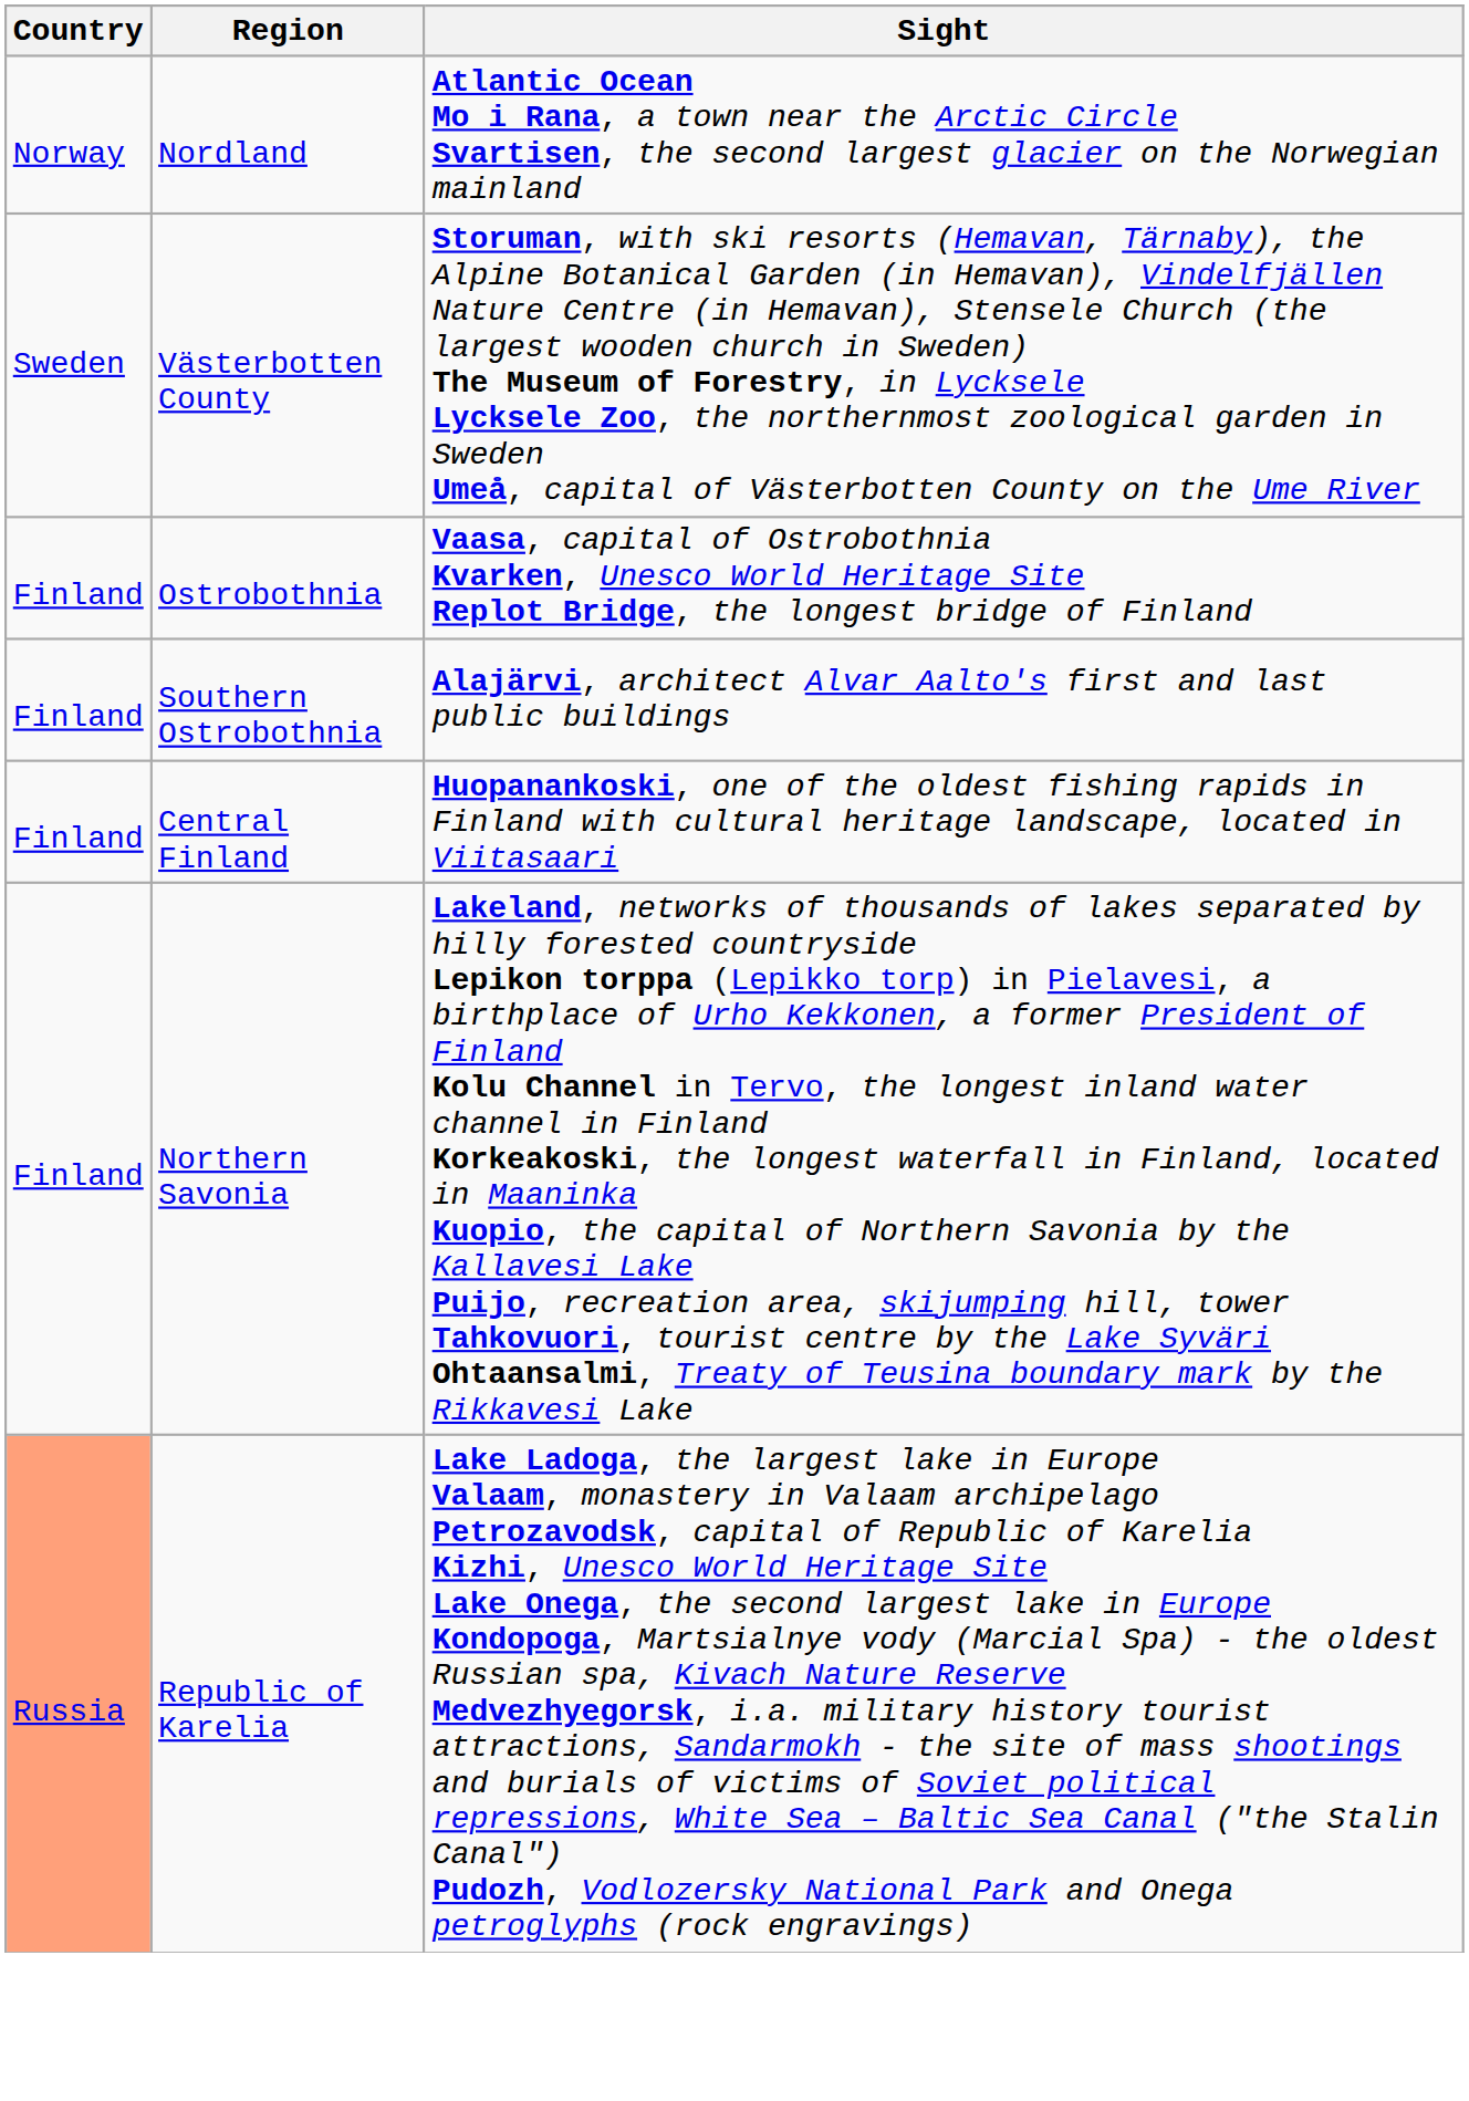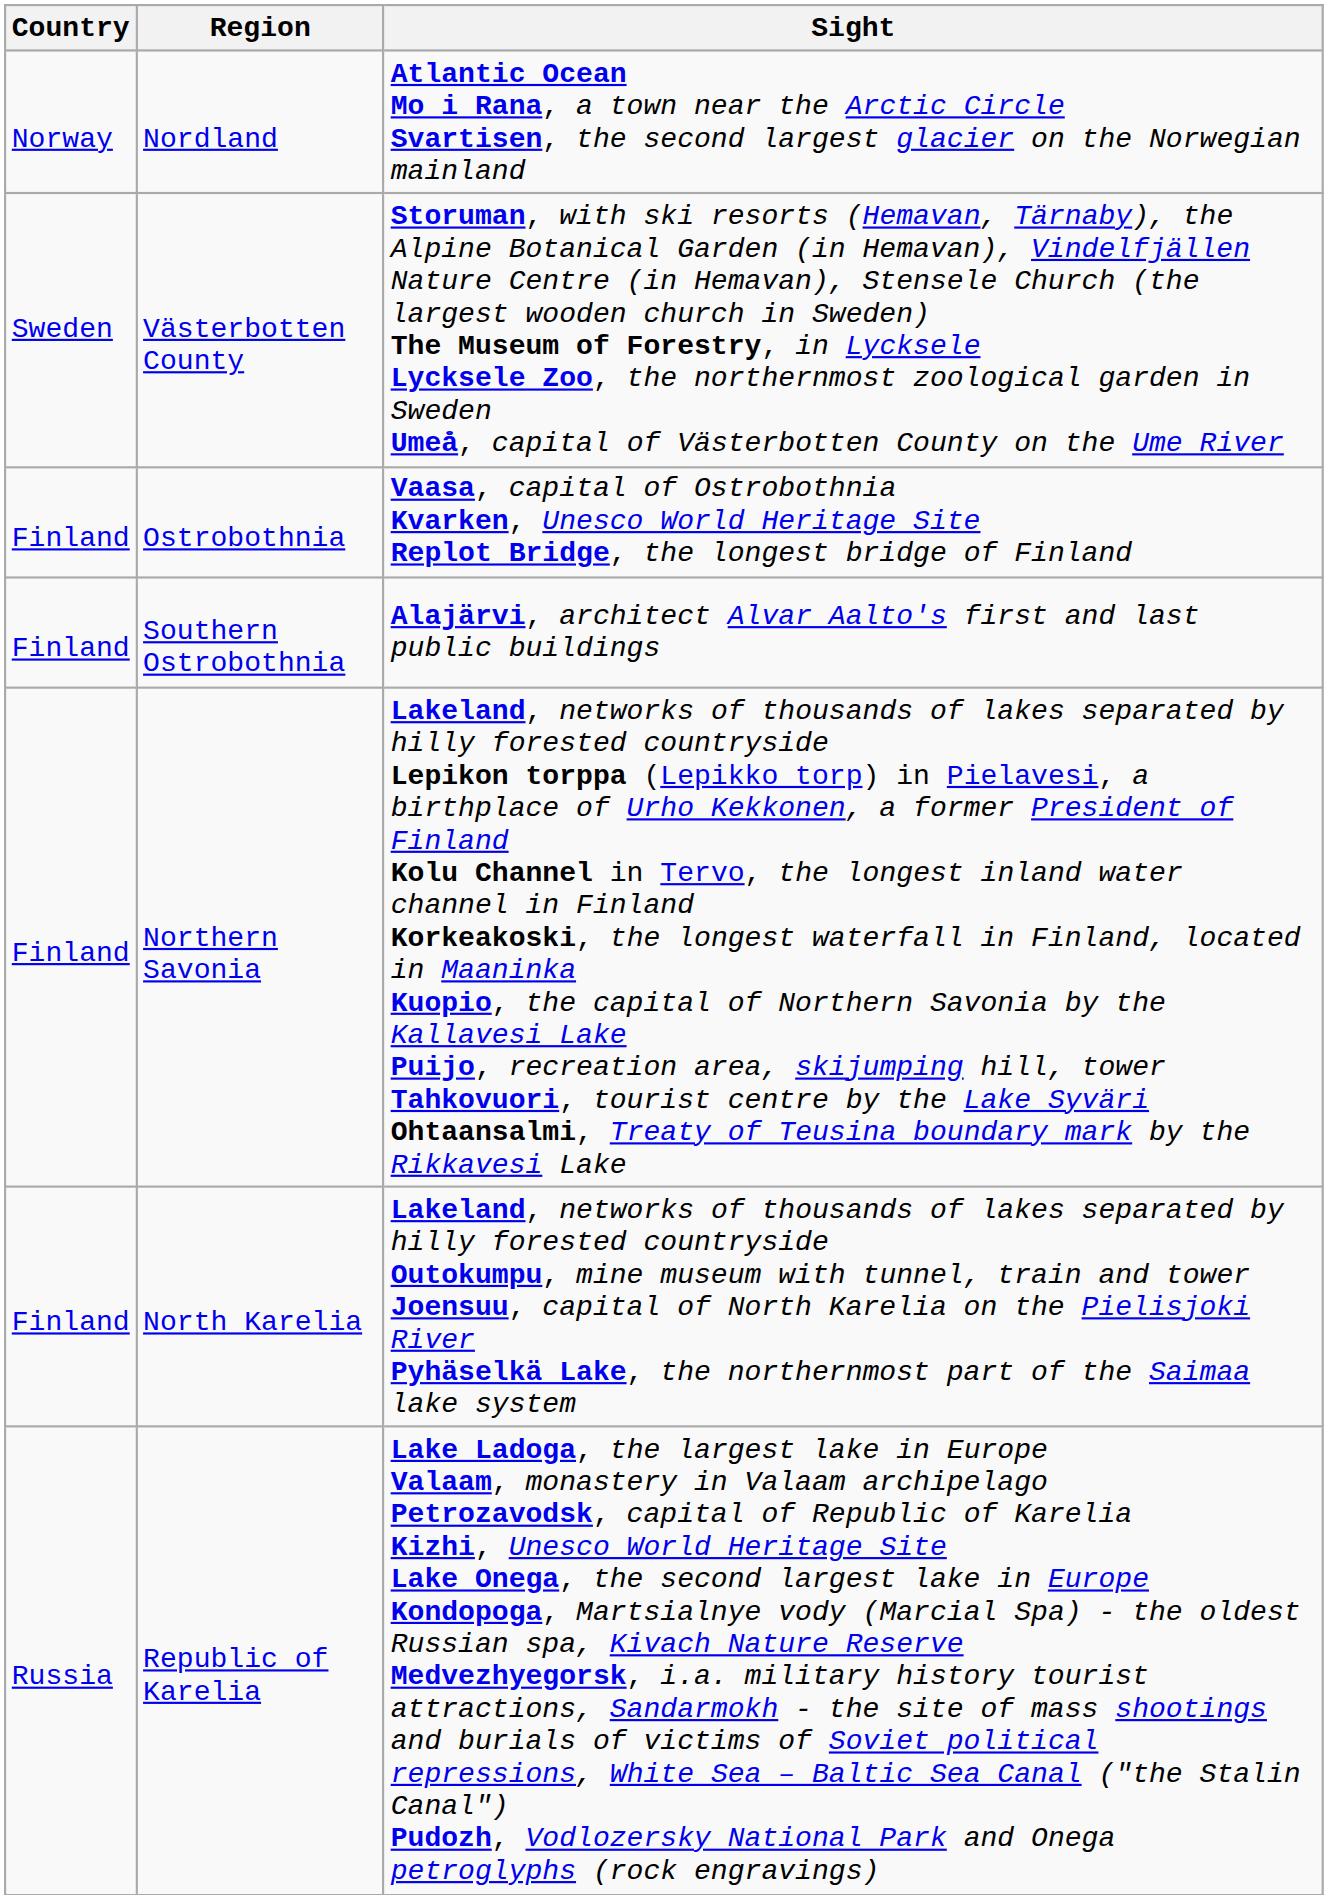 <table class="wikitable">
 <tr>
 <th>Country</th>
 <th>Region</th>
 <th>Sight</th>
 </tr>
 <tr>
 <td><br> <a href='#'>Norway</a></td>
 <td><br> <a href='#'>Nordland</a></td>
 <td><strong><a href='#'>Atlantic Ocean</a></strong> <br> <strong><a href='#'>Mo i Rana</a></strong>, <em>a town near the <a href='#'>Arctic Circle</a></em> <br> <strong><a href='#'>Svartisen</a></strong>, <em>the second largest <a href='#'>glacier</a> on the Norwegian mainland</em></td>
 </tr>
 <tr>
 <td> <a href='#'>Sweden</a> <br></td>
 <td> <br><a href='#'>Västerbotten County</a></td>
 <td><strong><a href='#'>Storuman</a></strong>, <em>with ski resorts (<a href='#'>Hemavan</a>, <a href='#'>Tärnaby</a>), the Alpine Botanical Garden (in Hemavan), <a href='#'>Vindelfjällen</a> Nature Centre (in Hemavan), Stensele Church (the largest wooden church in Sweden)</em> <br> <strong>The Museum of Forestry</strong>, <em>in <a href='#'>Lycksele</a></em> <br> <strong><a href='#'>Lycksele Zoo</a></strong>, <em>the northernmost zoological garden in Sweden</em><br>  <strong><a href='#'>Umeå</a></strong>, <em>capital of Västerbotten County on the <a href='#'>Ume River</a></em></td>
 </tr>
 <tr>
 <td> <br><a href='#'>Finland</a></td>
 <td><br> <a href='#'>Ostrobothnia</a></td>
 <td><strong><a href='#'>Vaasa</a></strong>, <em>capital of Ostrobothnia</em> <br> <strong><a href='#'>Kvarken</a></strong>, <em><a href='#'>Unesco World Heritage Site</a></em> <br> <strong><a href='#'>Replot Bridge</a></strong>, <em>the longest bridge of Finland</em></td>
 </tr>
 <tr>
 <td> <br> <a href='#'>Finland</a></td>
 <td><br> <a href='#'>Southern Ostrobothnia</a></td>
 <td><strong><a href='#'>Alajärvi</a></strong>, <em>architect <a href='#'>Alvar Aalto's</a> first and last public buildings</em></td>
 </tr>
 <tr>
 <td> <br> <a href='#'>Finland</a></td>
-<td> <br><a href='#'>Central Finland</a></td>
-<td><strong><a href='#'>Huopanankoski</a></strong>, <em>one of the oldest fishing rapids in Finland with cultural heritage landscape, located in <a href='#'>Viitasaari</a></em></td>
-</tr>
-<tr>
-<td> <br> <a href='#'>Finland</a></td>
 <td><br> <a href='#'>Northern Savonia</a></td>
 <td><strong><a href='#'>Lakeland</a></strong>, <em>networks of thousands of lakes separated by hilly forested countryside</em> <br> <strong>Lepikon torppa</strong> (<a href='#'>Lepikko torp</a>) in <a href='#'>Pielavesi</a>, <em>a birthplace of <a href='#'>Urho Kekkonen</a>, a former <a href='#'>President of Finland</a></em> <br> <strong>Kolu Channel</strong> in <a href='#'>Tervo</a>, <em>the longest inland water channel in Finland</em> <br> <strong>Korkeakoski</strong>, <em>the longest waterfall in Finland, located in <a href='#'>Maaninka</a></em><br> <strong><a href='#'>Kuopio</a></strong>, <em>the capital of Northern Savonia by the <a href='#'>Kallavesi Lake</a></em> <br> <strong><a href='#'>Puijo</a></strong>, <em>recreation area, <a href='#'>skijumping</a> hill, tower</em> <br> <strong><a href='#'>Tahkovuori</a></strong>, <em>tourist centre by the <a href='#'>Lake Syväri</a></em> <br><strong>Ohtaansalmi</strong>, <em><a href='#'>Treaty of Teusina boundary mark</a> by the <a href='#'>Rikkavesi</a> Lake</em></td>
 </tr>
 <tr>
-<td style="background: lightsalmon;"> <br> <a href='#'>Russia</a></td>
+<td> <br> <a href='#'>Finland</a></td>
+<td> <br><a href='#'>North Karelia</a></td>
+<td><strong><a href='#'>Lakeland</a></strong>, <em>networks of thousands of lakes separated by hilly forested countryside</em> <br> <strong><a href='#'>Outokumpu</a></strong>,  <em>mine museum with tunnel, train and tower</em> <br><strong><a href='#'>Joensuu</a></strong>, <em>capital of North Karelia on the <a href='#'>Pielisjoki River</a></em> <br> <strong><a href='#'>Pyhäselkä Lake</a></strong>, <em>the northernmost part of the <a href='#'>Saimaa</a> lake system</em></td>
+</tr>
+<tr>
+<td> <br> <a href='#'>Russia</a></td>
 <td><br>  <a href='#'>Republic of Karelia</a></td>
 <td><strong><a href='#'>Lake Ladoga</a></strong>, <em>the largest lake in Europe</em> <br> <strong><a href='#'>Valaam</a></strong>, <em>monastery in Valaam archipelago</em> <br> <strong><a href='#'>Petrozavodsk</a></strong>, <em>capital of Republic of Karelia</em> <br> <strong><a href='#'>Kizhi</a></strong>, <em><a href='#'>Unesco World Heritage Site</a></em> <br> <strong><a href='#'>Lake Onega</a></strong>, <em>the second largest lake in <a href='#'>Europe</a></em> <br> <strong><a href='#'>Kondopoga</a></strong>, <em>Martsialnye vody (Marcial Spa) - the oldest Russian spa, <a href='#'>Kivach Nature Reserve</a></em> <br> <strong><a href='#'>Medvezhyegorsk</a></strong>, <em>i.a. military history tourist attractions, <a href='#'>Sandarmokh</a> - the site of mass <a href='#'>shootings</a> and burials of victims of <a href='#'>Soviet political repressions</a>, <a href='#'>White Sea – Baltic Sea Canal</a> ("the Stalin Canal")</em> <br> <strong><a href='#'>Pudozh</a></strong>, <em><a href='#'>Vodlozersky National Park</a> and Onega <a href='#'>petroglyphs</a> (rock engravings)</em></td>
 </tr>
 <tr>
 </tr>
 </table>
